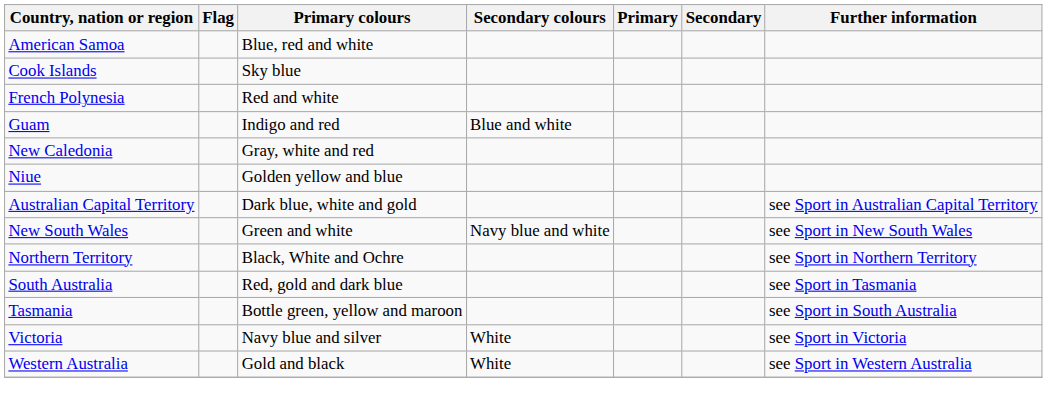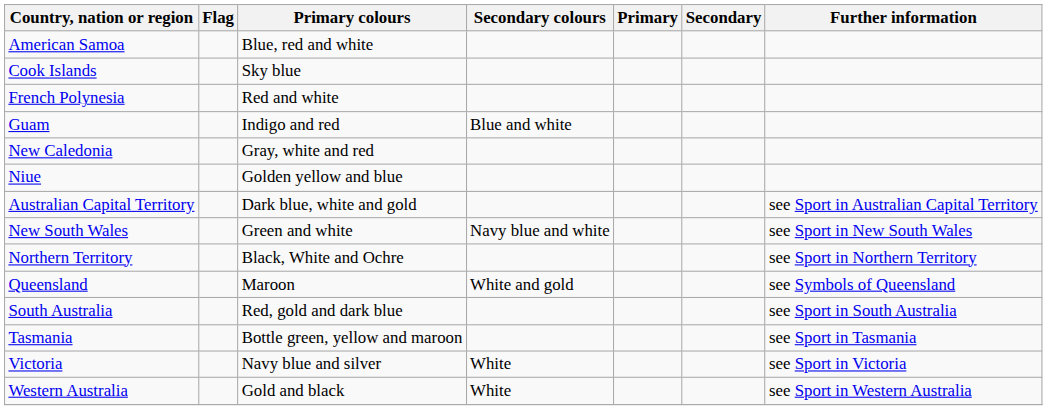 <table class="wikitable sortable">
 <tr>
 <th>Country, nation or region</th>
 <th>Flag</th>
 <th>Primary colours</th>
 <th>Secondary colours</th>
 <th>Primary</th>
 <th>Secondary</th>
 <th>Further information</th>
 </tr>
 <tr>
 <td><a href='#'>American Samoa</a></td>
 <td style="text-align:center"></td>
 <td>Blue, red and white</td>
 <td></td>
 <td></td>
 <td></td>
 <td></td>
 </tr>
 <tr>
 <td><a href='#'>Cook Islands</a></td>
 <td style="text-align:center"></td>
 <td>Sky blue</td>
 <td></td>
 <td></td>
 <td></td>
 <td></td>
 </tr>
 <tr>
 <td><a href='#'>French Polynesia</a></td>
 <td style="text-align:center"></td>
 <td>Red and white</td>
 <td></td>
 <td></td>
 <td></td>
 <td></td>
 </tr>
 <tr>
 <td><a href='#'>Guam</a></td>
 <td style="text-align:center"></td>
 <td>Indigo and red</td>
 <td>Blue and white</td>
 <td></td>
 <td></td>
 <td></td>
 </tr>
 <tr>
 <td><a href='#'>New Caledonia</a></td>
 <td style="text-align:center"></td>
 <td>Gray, white and red</td>
 <td></td>
 <td></td>
 <td></td>
 <td></td>
 </tr>
 <tr>
 <td><a href='#'>Niue</a></td>
 <td style="text-align:center"></td>
 <td>Golden yellow and blue</td>
 <td></td>
 <td></td>
 <td></td>
 <td></td>
 </tr>
 <tr>
 <td><a href='#'>Australian Capital Territory</a></td>
 <td style="text-align:center"></td>
 <td>Dark blue, white and gold</td>
 <td></td>
 <td></td>
 <td></td>
 <td>see <a href='#'>Sport in Australian Capital Territory</a></td>
 </tr>
 <tr>
 <td><a href='#'>New South Wales</a></td>
 <td style="text-align:center"></td>
 <td>Green and white</td>
 <td>Navy blue and white</td>
 <td></td>
 <td></td>
 <td>see <a href='#'>Sport in New South Wales</a></td>
 </tr>
 <tr>
 <td><a href='#'>Northern Territory</a></td>
 <td style="text-align:center"></td>
 <td>Black, White and Ochre</td>
 <td></td>
 <td></td>
 <td></td>
 <td>see <a href='#'>Sport in Northern Territory</a></td>
 </tr>
 <tr>
+<td><a href='#'>Queensland</a></td>
+<td style="text-align:center"></td>
+<td>Maroon</td>
+<td>White and gold</td>
+<td></td>
+<td></td>
+<td>see <a href='#'>Symbols of Queensland</a></td>
+</tr>
+<tr>
 <td><a href='#'>South Australia</a></td>
 <td style="text-align:center"></td>
 <td>Red, gold and dark blue</td>
 <td></td>
 <td></td>
 <td></td>
-<td>see <a href='#'>Sport in Tasmania</a></td>
+<td>see <a href='#'>Sport in South Australia</a></td>
 </tr>
 <tr>
 <td><a href='#'>Tasmania</a></td>
 <td style="text-align:center"></td>
 <td>Bottle green, yellow and maroon</td>
 <td></td>
 <td></td>
 <td></td>
-<td>see <a href='#'>Sport in South Australia</a></td>
+<td>see <a href='#'>Sport in Tasmania</a></td>
 </tr>
 <tr>
 <td><a href='#'>Victoria</a></td>
 <td style="text-align:center"></td>
 <td>Navy blue and silver</td>
 <td>White</td>
 <td></td>
 <td></td>
 <td>see <a href='#'>Sport in Victoria</a></td>
 </tr>
 <tr>
 <td><a href='#'>Western Australia</a></td>
 <td style="text-align:center"></td>
 <td>Gold and black</td>
 <td>White</td>
 <td></td>
 <td></td>
 <td>see <a href='#'>Sport in Western Australia</a></td>
 </tr>
 <tr>
 </tr>
 </table>
